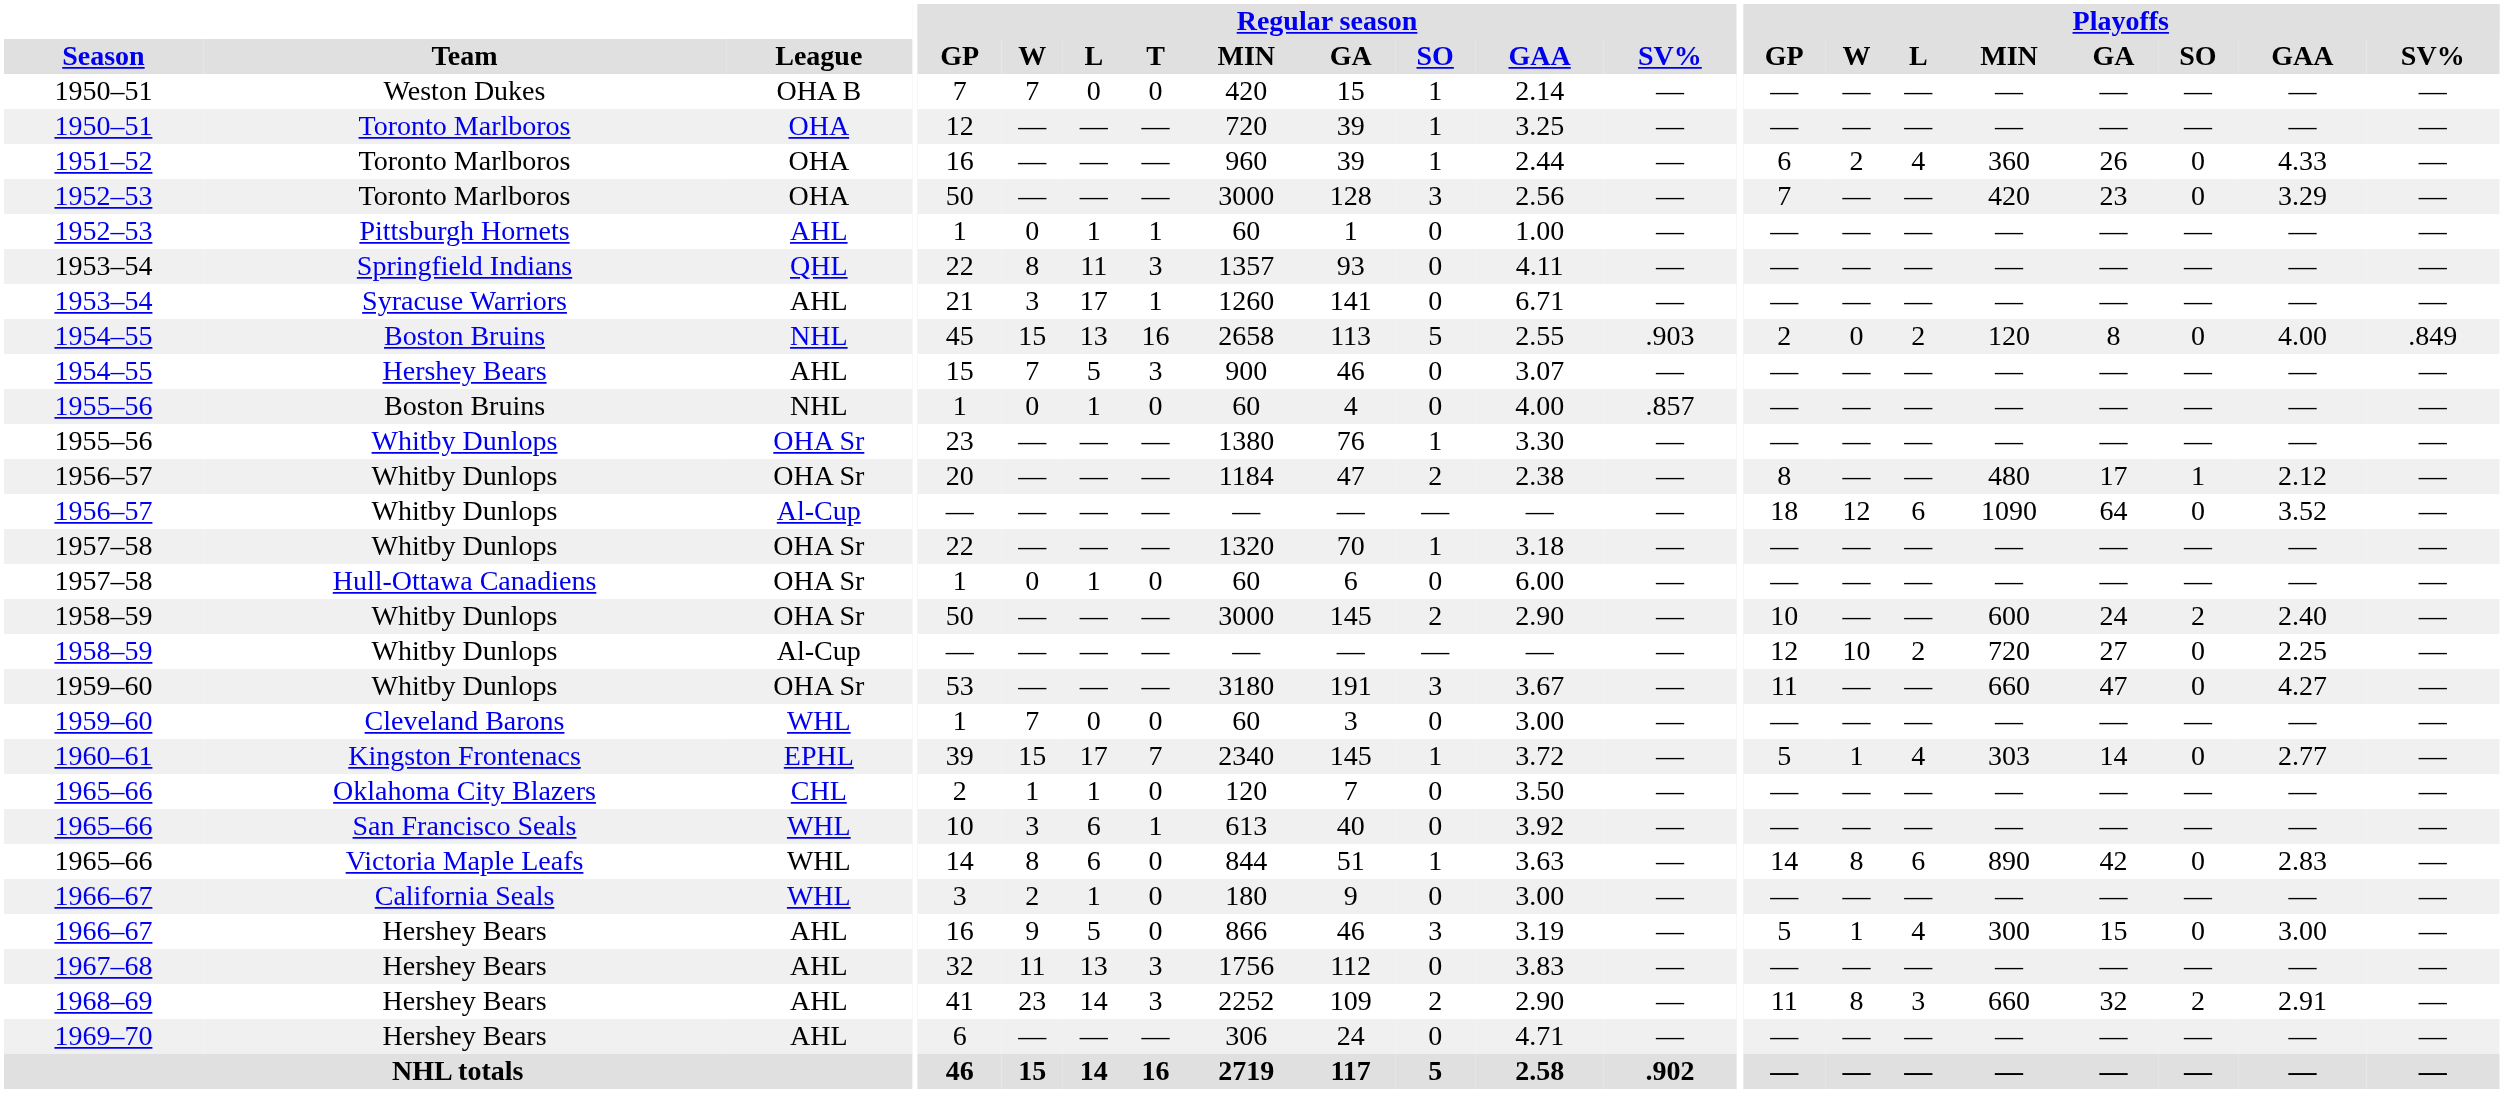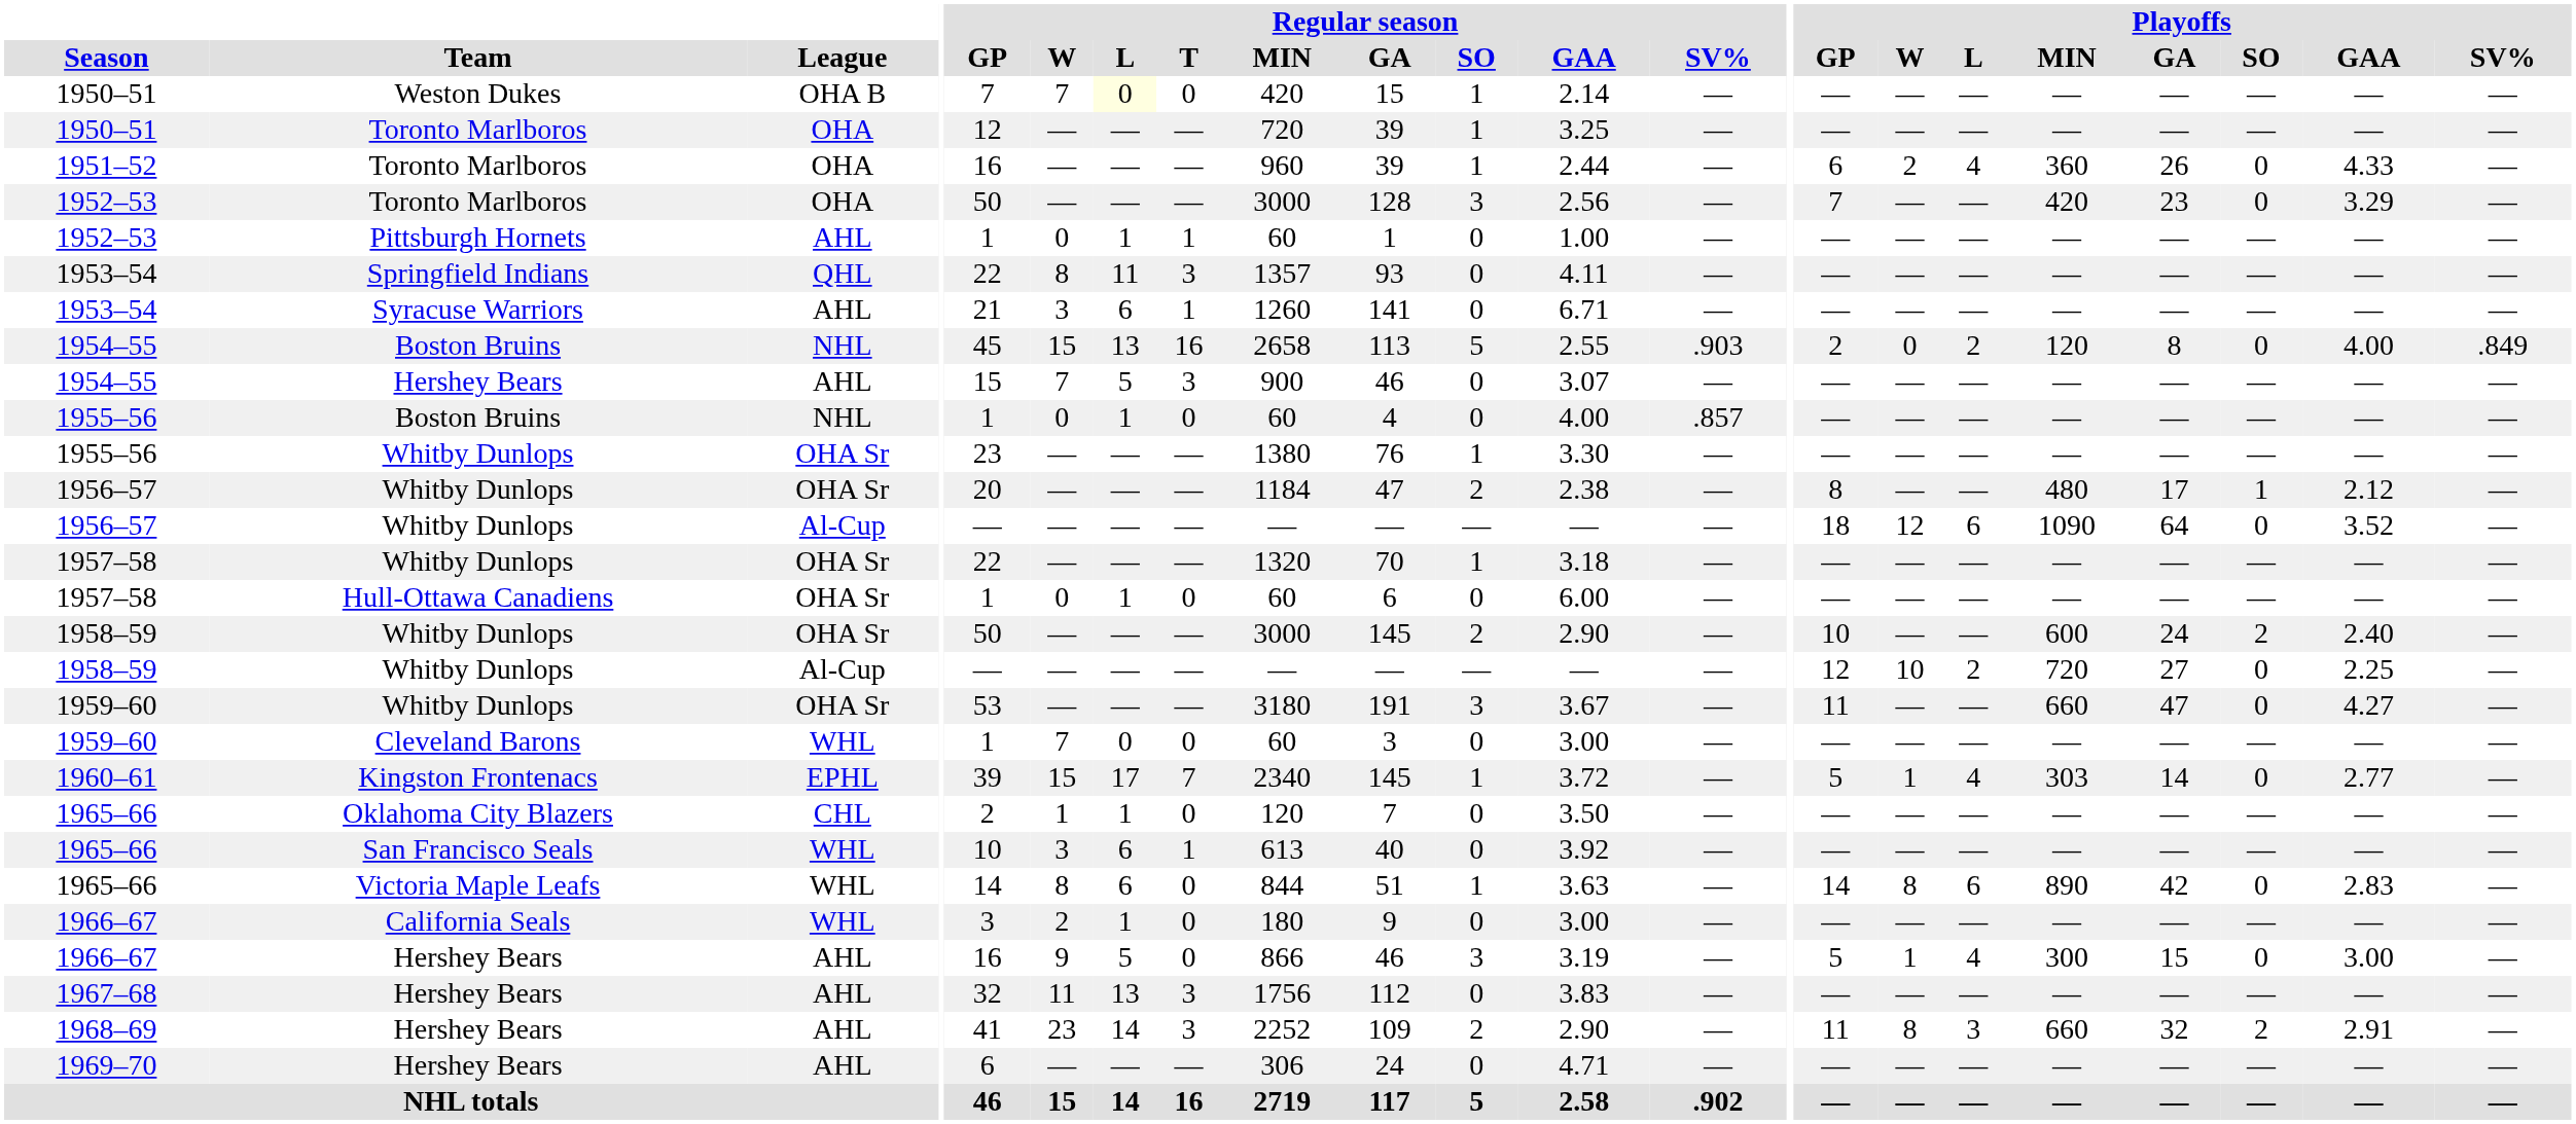 <table border="0" cellpadding="1" cellspacing="0" style="width:90%; text-align:center;">
 <tr bgcolor="#e0e0e0">
 <th colspan="3" bgcolor="#ffffff"></th>
 <th rowspan="99" bgcolor="#ffffff"></th>
 <th colspan="9" bgcolor="#e0e0e0"><a href='#'>Regular season</a></th>
 <th rowspan="99" bgcolor="#ffffff"></th>
 <th colspan="8" bgcolor="#e0e0e0"><a href='#'>Playoffs</a></th>
 </tr>
 <tr bgcolor="#e0e0e0">
 <th><a href='#'>Season</a></th>
 <th>Team</th>
 <th>League</th>
 <th>GP</th>
 <th>W</th>
 <th>L</th>
 <th>T</th>
 <th>MIN</th>
 <th>GA</th>
 <th><a href='#'>SO</a></th>
 <th><a href='#'>GAA</a></th>
 <th><a href='#'>SV%</a></th>
 <th>GP</th>
 <th>W</th>
 <th>L</th>
 <th>MIN</th>
 <th>GA</th>
 <th>SO</th>
 <th>GAA</th>
 <th>SV%</th>
 </tr>
 <tr>
 <td>1950–51</td>
 <td>Weston Dukes</td>
 <td>OHA B</td>
 <td>7</td>
 <td>7</td>
-<td>0</td>
+<td style="background: lightyellow;">0</td>
 <td>0</td>
 <td>420</td>
 <td>15</td>
 <td>1</td>
 <td>2.14</td>
 <td>—</td>
 <td>—</td>
 <td>—</td>
 <td>—</td>
 <td>—</td>
 <td>—</td>
 <td>—</td>
 <td>—</td>
 <td>—</td>
 </tr>
 <tr bgcolor="#f0f0f0">
 <td><a href='#'>1950–51</a></td>
 <td><a href='#'>Toronto Marlboros</a></td>
 <td><a href='#'>OHA</a></td>
 <td>12</td>
 <td>—</td>
 <td>—</td>
 <td>—</td>
 <td>720</td>
 <td>39</td>
 <td>1</td>
 <td>3.25</td>
 <td>—</td>
 <td>—</td>
 <td>—</td>
 <td>—</td>
 <td>—</td>
 <td>—</td>
 <td>—</td>
 <td>—</td>
 <td>—</td>
 </tr>
 <tr>
 <td><a href='#'>1951–52</a></td>
 <td>Toronto Marlboros</td>
 <td>OHA</td>
 <td>16</td>
 <td>—</td>
 <td>—</td>
 <td>—</td>
 <td>960</td>
 <td>39</td>
 <td>1</td>
 <td>2.44</td>
 <td>—</td>
 <td>6</td>
 <td>2</td>
 <td>4</td>
 <td>360</td>
 <td>26</td>
 <td>0</td>
 <td>4.33</td>
 <td>—</td>
 </tr>
 <tr bgcolor="#f0f0f0">
 <td><a href='#'>1952–53</a></td>
 <td>Toronto Marlboros</td>
 <td>OHA</td>
 <td>50</td>
 <td>—</td>
 <td>—</td>
 <td>—</td>
 <td>3000</td>
 <td>128</td>
 <td>3</td>
 <td>2.56</td>
 <td>—</td>
 <td>7</td>
 <td>—</td>
 <td>—</td>
 <td>420</td>
 <td>23</td>
 <td>0</td>
 <td>3.29</td>
 <td>—</td>
 </tr>
 <tr>
 <td><a href='#'>1952–53</a></td>
 <td><a href='#'>Pittsburgh Hornets</a></td>
 <td><a href='#'>AHL</a></td>
 <td>1</td>
 <td>0</td>
 <td>1</td>
 <td>1</td>
 <td>60</td>
 <td>1</td>
 <td>0</td>
 <td>1.00</td>
 <td>—</td>
 <td>—</td>
 <td>—</td>
 <td>—</td>
 <td>—</td>
 <td>—</td>
 <td>—</td>
 <td>—</td>
 <td>—</td>
 </tr>
 <tr bgcolor="#f0f0f0">
 <td>1953–54</td>
 <td><a href='#'>Springfield Indians</a></td>
 <td><a href='#'>QHL</a></td>
 <td>22</td>
 <td>8</td>
 <td>11</td>
 <td>3</td>
 <td>1357</td>
 <td>93</td>
 <td>0</td>
 <td>4.11</td>
 <td>—</td>
 <td>—</td>
 <td>—</td>
 <td>—</td>
 <td>—</td>
 <td>—</td>
 <td>—</td>
 <td>—</td>
 <td>—</td>
 </tr>
 <tr>
 <td><a href='#'>1953–54</a></td>
 <td><a href='#'>Syracuse Warriors</a></td>
 <td>AHL</td>
 <td>21</td>
 <td>3</td>
-<td>17</td>
+<td>6</td>
 <td>1</td>
 <td>1260</td>
 <td>141</td>
 <td>0</td>
 <td>6.71</td>
 <td>—</td>
 <td>—</td>
 <td>—</td>
 <td>—</td>
 <td>—</td>
 <td>—</td>
 <td>—</td>
 <td>—</td>
 <td>—</td>
 </tr>
 <tr bgcolor="#f0f0f0">
 <td><a href='#'>1954–55</a></td>
 <td><a href='#'>Boston Bruins</a></td>
 <td><a href='#'>NHL</a></td>
 <td>45</td>
 <td>15</td>
 <td>13</td>
 <td>16</td>
 <td>2658</td>
 <td>113</td>
 <td>5</td>
 <td>2.55</td>
 <td>.903</td>
 <td>2</td>
 <td>0</td>
 <td>2</td>
 <td>120</td>
 <td>8</td>
 <td>0</td>
 <td>4.00</td>
 <td>.849</td>
 </tr>
 <tr>
 <td><a href='#'>1954–55</a></td>
 <td><a href='#'>Hershey Bears</a></td>
 <td>AHL</td>
 <td>15</td>
 <td>7</td>
 <td>5</td>
 <td>3</td>
 <td>900</td>
 <td>46</td>
 <td>0</td>
 <td>3.07</td>
 <td>—</td>
 <td>—</td>
 <td>—</td>
 <td>—</td>
 <td>—</td>
 <td>—</td>
 <td>—</td>
 <td>—</td>
 <td>—</td>
 </tr>
 <tr bgcolor="#f0f0f0">
 <td><a href='#'>1955–56</a></td>
 <td>Boston Bruins</td>
 <td>NHL</td>
 <td>1</td>
 <td>0</td>
 <td>1</td>
 <td>0</td>
 <td>60</td>
 <td>4</td>
 <td>0</td>
 <td>4.00</td>
 <td>.857</td>
 <td>—</td>
 <td>—</td>
 <td>—</td>
 <td>—</td>
 <td>—</td>
 <td>—</td>
 <td>—</td>
 <td>—</td>
 </tr>
 <tr>
 <td>1955–56</td>
 <td><a href='#'>Whitby Dunlops</a></td>
 <td><a href='#'>OHA Sr</a></td>
 <td>23</td>
 <td>—</td>
 <td>—</td>
 <td>—</td>
 <td>1380</td>
 <td>76</td>
 <td>1</td>
 <td>3.30</td>
 <td>—</td>
 <td>—</td>
 <td>—</td>
 <td>—</td>
 <td>—</td>
 <td>—</td>
 <td>—</td>
 <td>—</td>
 <td>—</td>
 </tr>
 <tr bgcolor="#f0f0f0">
 <td>1956–57</td>
 <td>Whitby Dunlops</td>
 <td>OHA Sr</td>
 <td>20</td>
 <td>—</td>
 <td>—</td>
 <td>—</td>
 <td>1184</td>
 <td>47</td>
 <td>2</td>
 <td>2.38</td>
 <td>—</td>
 <td>8</td>
 <td>—</td>
 <td>—</td>
 <td>480</td>
 <td>17</td>
 <td>1</td>
 <td>2.12</td>
 <td>—</td>
 </tr>
 <tr>
 <td><a href='#'>1956–57</a></td>
 <td>Whitby Dunlops</td>
 <td><a href='#'>Al-Cup</a></td>
 <td>—</td>
 <td>—</td>
 <td>—</td>
 <td>—</td>
 <td>—</td>
 <td>—</td>
 <td>—</td>
 <td>—</td>
 <td>—</td>
 <td>18</td>
 <td>12</td>
 <td>6</td>
 <td>1090</td>
 <td>64</td>
 <td>0</td>
 <td>3.52</td>
 <td>—</td>
 </tr>
 <tr bgcolor="#f0f0f0">
 <td>1957–58</td>
 <td>Whitby Dunlops</td>
 <td>OHA Sr</td>
 <td>22</td>
 <td>—</td>
 <td>—</td>
 <td>—</td>
 <td>1320</td>
 <td>70</td>
 <td>1</td>
 <td>3.18</td>
 <td>—</td>
 <td>—</td>
 <td>—</td>
 <td>—</td>
 <td>—</td>
 <td>—</td>
 <td>—</td>
 <td>—</td>
 <td>—</td>
 </tr>
 <tr>
 <td>1957–58</td>
 <td><a href='#'>Hull-Ottawa Canadiens</a></td>
 <td>OHA Sr</td>
 <td>1</td>
 <td>0</td>
 <td>1</td>
 <td>0</td>
 <td>60</td>
 <td>6</td>
 <td>0</td>
 <td>6.00</td>
 <td>—</td>
 <td>—</td>
 <td>—</td>
 <td>—</td>
 <td>—</td>
 <td>—</td>
 <td>—</td>
 <td>—</td>
 <td>—</td>
 </tr>
 <tr bgcolor="#f0f0f0">
 <td>1958–59</td>
 <td>Whitby Dunlops</td>
 <td>OHA Sr</td>
 <td>50</td>
 <td>—</td>
 <td>—</td>
 <td>—</td>
 <td>3000</td>
 <td>145</td>
 <td>2</td>
 <td>2.90</td>
 <td>—</td>
 <td>10</td>
 <td>—</td>
 <td>—</td>
 <td>600</td>
 <td>24</td>
 <td>2</td>
 <td>2.40</td>
 <td>—</td>
 </tr>
 <tr>
 <td><a href='#'>1958–59</a></td>
 <td>Whitby Dunlops</td>
 <td>Al-Cup</td>
 <td>—</td>
 <td>—</td>
 <td>—</td>
 <td>—</td>
 <td>—</td>
 <td>—</td>
 <td>—</td>
 <td>—</td>
 <td>—</td>
 <td>12</td>
 <td>10</td>
 <td>2</td>
 <td>720</td>
 <td>27</td>
 <td>0</td>
 <td>2.25</td>
 <td>—</td>
 </tr>
 <tr bgcolor="#f0f0f0">
 <td>1959–60</td>
 <td>Whitby Dunlops</td>
 <td>OHA Sr</td>
 <td>53</td>
 <td>—</td>
 <td>—</td>
 <td>—</td>
 <td>3180</td>
 <td>191</td>
 <td>3</td>
 <td>3.67</td>
 <td>—</td>
 <td>11</td>
 <td>—</td>
 <td>—</td>
 <td>660</td>
 <td>47</td>
 <td>0</td>
 <td>4.27</td>
 <td>—</td>
 </tr>
 <tr>
 <td><a href='#'>1959–60</a></td>
 <td><a href='#'>Cleveland Barons</a></td>
 <td><a href='#'>WHL</a></td>
 <td>1</td>
 <td>7</td>
 <td>0</td>
 <td>0</td>
 <td>60</td>
 <td>3</td>
 <td>0</td>
 <td>3.00</td>
 <td>—</td>
 <td>—</td>
 <td>—</td>
 <td>—</td>
 <td>—</td>
 <td>—</td>
 <td>—</td>
 <td>—</td>
 <td>—</td>
 </tr>
 <tr bgcolor="#f0f0f0">
 <td><a href='#'>1960–61</a></td>
 <td><a href='#'>Kingston Frontenacs</a></td>
 <td><a href='#'>EPHL</a></td>
 <td>39</td>
 <td>15</td>
 <td>17</td>
 <td>7</td>
 <td>2340</td>
 <td>145</td>
 <td>1</td>
 <td>3.72</td>
 <td>—</td>
 <td>5</td>
 <td>1</td>
 <td>4</td>
 <td>303</td>
 <td>14</td>
 <td>0</td>
 <td>2.77</td>
 <td>—</td>
 </tr>
 <tr>
 <td><a href='#'>1965–66</a></td>
 <td><a href='#'>Oklahoma City Blazers</a></td>
 <td><a href='#'>CHL</a></td>
 <td>2</td>
 <td>1</td>
 <td>1</td>
 <td>0</td>
 <td>120</td>
 <td>7</td>
 <td>0</td>
 <td>3.50</td>
 <td>—</td>
 <td>—</td>
 <td>—</td>
 <td>—</td>
 <td>—</td>
 <td>—</td>
 <td>—</td>
 <td>—</td>
 <td>—</td>
 </tr>
 <tr bgcolor="#f0f0f0">
 <td><a href='#'>1965–66</a></td>
 <td><a href='#'>San Francisco Seals</a></td>
 <td><a href='#'>WHL</a></td>
 <td>10</td>
 <td>3</td>
 <td>6</td>
 <td>1</td>
 <td>613</td>
 <td>40</td>
 <td>0</td>
 <td>3.92</td>
 <td>—</td>
 <td>—</td>
 <td>—</td>
 <td>—</td>
 <td>—</td>
 <td>—</td>
 <td>—</td>
 <td>—</td>
 <td>—</td>
 </tr>
 <tr>
 <td>1965–66</td>
 <td><a href='#'>Victoria Maple Leafs</a></td>
 <td>WHL</td>
 <td>14</td>
 <td>8</td>
 <td>6</td>
 <td>0</td>
 <td>844</td>
 <td>51</td>
 <td>1</td>
 <td>3.63</td>
 <td>—</td>
 <td>14</td>
 <td>8</td>
 <td>6</td>
 <td>890</td>
 <td>42</td>
 <td>0</td>
 <td>2.83</td>
 <td>—</td>
 </tr>
 <tr bgcolor="#f0f0f0">
 <td><a href='#'>1966–67</a></td>
 <td><a href='#'>California Seals</a></td>
 <td><a href='#'>WHL</a></td>
 <td>3</td>
 <td>2</td>
 <td>1</td>
 <td>0</td>
 <td>180</td>
 <td>9</td>
 <td>0</td>
 <td>3.00</td>
 <td>—</td>
 <td>—</td>
 <td>—</td>
 <td>—</td>
 <td>—</td>
 <td>—</td>
 <td>—</td>
 <td>—</td>
 <td>—</td>
 </tr>
 <tr>
 <td><a href='#'>1966–67</a></td>
 <td>Hershey Bears</td>
 <td>AHL</td>
 <td>16</td>
 <td>9</td>
 <td>5</td>
 <td>0</td>
 <td>866</td>
 <td>46</td>
 <td>3</td>
 <td>3.19</td>
 <td>—</td>
 <td>5</td>
 <td>1</td>
 <td>4</td>
 <td>300</td>
 <td>15</td>
 <td>0</td>
 <td>3.00</td>
 <td>—</td>
 </tr>
 <tr bgcolor="#f0f0f0">
 <td><a href='#'>1967–68</a></td>
 <td>Hershey Bears</td>
 <td>AHL</td>
 <td>32</td>
 <td>11</td>
 <td>13</td>
 <td>3</td>
 <td>1756</td>
 <td>112</td>
 <td>0</td>
 <td>3.83</td>
 <td>—</td>
 <td>—</td>
 <td>—</td>
 <td>—</td>
 <td>—</td>
 <td>—</td>
 <td>—</td>
 <td>—</td>
 <td>—</td>
 </tr>
 <tr>
 <td><a href='#'>1968–69</a></td>
 <td>Hershey Bears</td>
 <td>AHL</td>
 <td>41</td>
 <td>23</td>
 <td>14</td>
 <td>3</td>
 <td>2252</td>
 <td>109</td>
 <td>2</td>
 <td>2.90</td>
 <td>—</td>
 <td>11</td>
 <td>8</td>
 <td>3</td>
 <td>660</td>
 <td>32</td>
 <td>2</td>
 <td>2.91</td>
 <td>—</td>
 </tr>
 <tr bgcolor="#f0f0f0">
 <td><a href='#'>1969–70</a></td>
 <td>Hershey Bears</td>
 <td>AHL</td>
 <td>6</td>
 <td>—</td>
 <td>—</td>
 <td>—</td>
 <td>306</td>
 <td>24</td>
 <td>0</td>
 <td>4.71</td>
 <td>—</td>
 <td>—</td>
 <td>—</td>
 <td>—</td>
 <td>—</td>
 <td>—</td>
 <td>—</td>
 <td>—</td>
 <td>—</td>
 </tr>
 <tr bgcolor="#e0e0e0">
 <th colspan=3>NHL totals</th>
 <th>46</th>
 <th>15</th>
 <th>14</th>
 <th>16</th>
 <th>2719</th>
 <th>117</th>
 <th>5</th>
 <th>2.58</th>
 <th>.902</th>
 <th>—</th>
 <th>—</th>
 <th>—</th>
 <th>—</th>
 <th>—</th>
 <th>—</th>
 <th>—</th>
 <th>—</th>
 </tr>
 </table>
